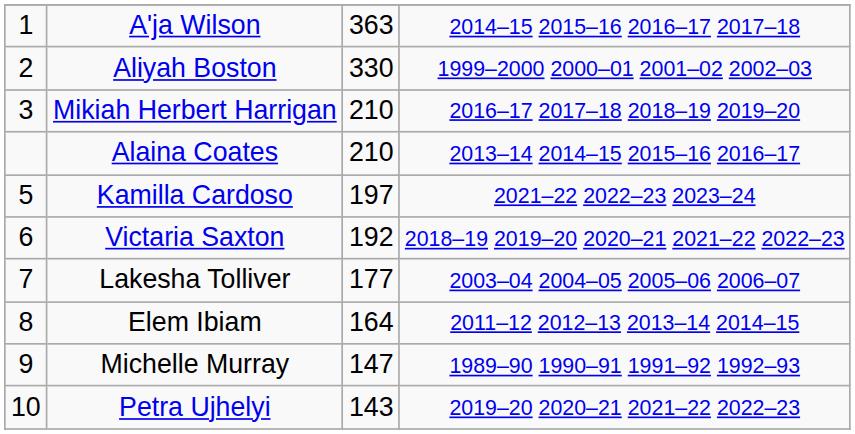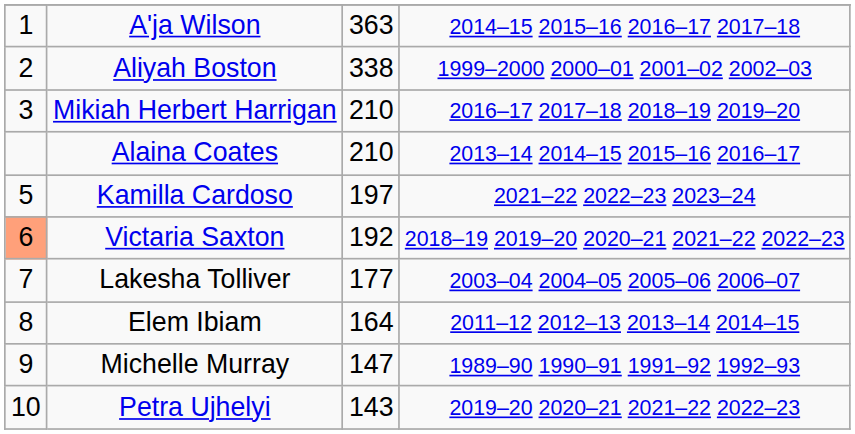 <table class="wikitable sortable" style="text-align: center">
 <tr>
 </tr>
 <tr>
 <td>1</td>
 <td><a href='#'>A'ja Wilson</a></td>
 <td>363</td>
 <td style="font-size:80%;"><a href='#'>2014–15</a> <a href='#'>2015–16</a> <a href='#'>2016–17</a> <a href='#'>2017–18</a></td>
 </tr>
 <tr>
 <td>2</td>
 <td><a href='#'>Aliyah Boston</a></td>
-<td>330</td>
+<td>338</td>
 <td style="font-size:80%;"><a href='#'>1999–2000</a> <a href='#'>2000–01</a> <a href='#'>2001–02</a> <a href='#'>2002–03</a></td>
 </tr>
 <tr>
 <td>3</td>
 <td><a href='#'>Mikiah Herbert Harrigan</a></td>
 <td>210</td>
 <td style="font-size:80%;"><a href='#'>2016–17</a> <a href='#'>2017–18</a> <a href='#'>2018–19</a> <a href='#'>2019–20</a></td>
 </tr>
 <tr>
 <td></td>
 <td><a href='#'>Alaina Coates</a></td>
 <td>210</td>
 <td style="font-size:80%;"><a href='#'>2013–14</a> <a href='#'>2014–15</a> <a href='#'>2015–16</a> <a href='#'>2016–17</a></td>
 </tr>
 <tr>
 <td>5</td>
 <td><a href='#'>Kamilla Cardoso</a></td>
 <td>197</td>
 <td style="font-size:80%;"><a href='#'>2021–22</a> <a href='#'>2022–23</a> <a href='#'>2023–24</a></td>
 </tr>
 <tr>
-<td>6</td>
+<td style="background: lightsalmon;">6</td>
 <td><a href='#'>Victaria Saxton</a></td>
 <td>192</td>
 <td style="font-size:80%;"><a href='#'>2018–19</a> <a href='#'>2019–20</a> <a href='#'>2020–21</a> <a href='#'>2021–22</a> <a href='#'>2022–23</a></td>
 </tr>
 <tr>
 <td>7</td>
 <td>Lakesha Tolliver</td>
 <td>177</td>
 <td style="font-size:80%;"><a href='#'>2003–04</a> <a href='#'>2004–05</a> <a href='#'>2005–06</a> <a href='#'>2006–07</a></td>
 </tr>
 <tr>
 <td>8</td>
 <td>Elem Ibiam</td>
 <td>164</td>
 <td style="font-size:80%;"><a href='#'>2011–12</a> <a href='#'>2012–13</a> <a href='#'>2013–14</a> <a href='#'>2014–15</a></td>
 </tr>
 <tr>
 <td>9</td>
 <td>Michelle Murray</td>
 <td>147</td>
 <td style="font-size:80%;"><a href='#'>1989–90</a> <a href='#'>1990–91</a> <a href='#'>1991–92</a> <a href='#'>1992–93</a></td>
 </tr>
 <tr>
 <td>10</td>
 <td><a href='#'>Petra Ujhelyi</a></td>
 <td>143</td>
 <td style="font-size:80%;"><a href='#'>2019–20</a> <a href='#'>2020–21</a> <a href='#'>2021–22</a> <a href='#'>2022–23</a></td>
 </tr>
 </table>
